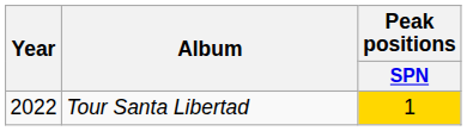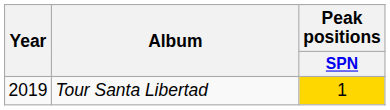 <table class="wikitable">
 <tr>
 <th align="center" rowspan="2" width="10">Year</th>
 <th align="center" rowspan="2" width="220">Album</th>
 <th align="center" colspan="1" width="20">Peak positions</th>
 </tr>
 <tr>
 <th scope="col" style="width:3em;font-size:90%;"><a href='#'>SPN</a><br></th>
 </tr>
 <tr>
-<td style="text-align:center;">2022</td>
+<td style="text-align:center;">2019</td>
 <td><em>Tour Santa Libertad</em></td>
 <td style="background: gold; text-align:center;">1<br></td>
 </tr>
 </table>
